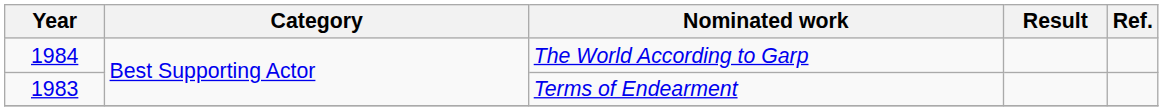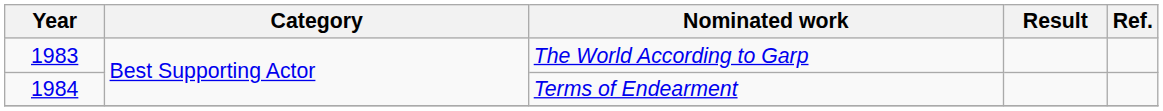 <table class=wikitable>
 <tr>
 <th scope="col" style="width:5em;">Year</th>
 <th scope="col" style="width:25em;">Category</th>
 <th scope="col" style="width:28em;">Nominated work</th>
 <th scope="col" style="width:5em;">Result</th>
 <th>Ref.</th>
 </tr>
 <tr>
-<td style="text-align:center;"><a href='#'>1984</a></td>
+<td style="text-align:center;"><a href='#'>1983</a></td>
 <td rowspan=2><a href='#'>Best Supporting Actor</a></td>
 <td><em><a href='#'>The World According to Garp</a></em></td>
 <td></td>
 <td style="text-align:center;"></td>
 </tr>
 <tr>
-<td style="text-align:center;"><a href='#'>1983</a></td>
+<td style="text-align:center;"><a href='#'>1984</a></td>
 <td><em><a href='#'>Terms of Endearment</a></em></td>
 <td></td>
 <td style="text-align:center;"></td>
 </tr>
 <tr>
 </tr>
 </table>
